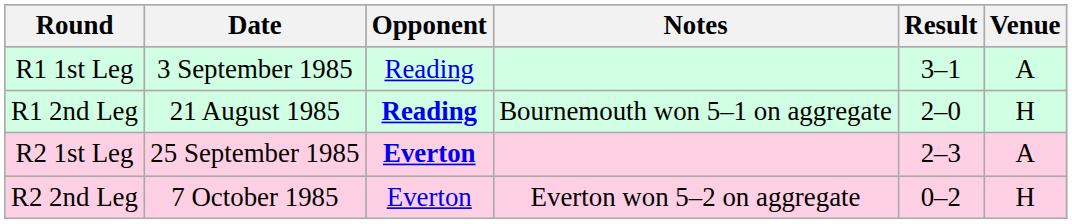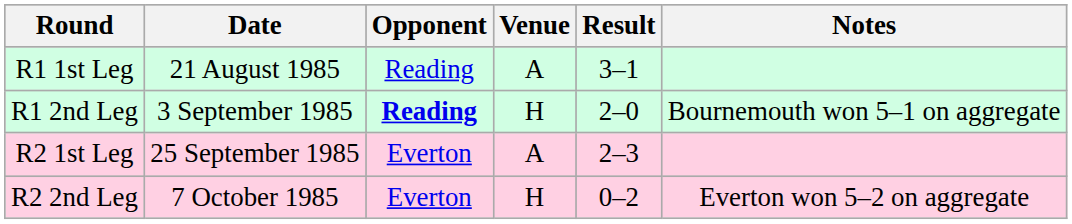 <table class="wikitable" style="text-align:center">
 <tr>
 <th>Round</th>
 <th>Date</th>
 <th>Opponent</th>
+<th>Venue</th>
+<th>Result</th>
 <th>Notes</th>
-<th>Result</th>
-<th>Venue</th>
 </tr>
 <tr style="background-color: #d0ffe3;">
 <td>R1 1st Leg</td>
-<td>3 September 1985</td>
+<td>21 August 1985</td>
 <td><a href='#'>Reading</a></td>
+<td>A</td>
+<td>3–1</td>
 <td></td>
-<td>3–1</td>
-<td>A</td>
 </tr>
 <tr style="background-color: #d0ffe3;">
 <td>R1 2nd Leg</td>
-<td>21 August 1985</td>
+<td>3 September 1985</td>
 <td><strong><a href='#'>Reading</a></strong></td>
+<td>H</td>
+<td>2–0</td>
 <td>Bournemouth won 5–1 on aggregate</td>
-<td>2–0</td>
-<td>H</td>
 </tr>
 <tr style="background-color: #ffd0e3;">
 <td>R2 1st Leg</td>
 <td>25 September 1985</td>
-<td><strong><a href='#'>Everton</a></strong></td>
+<td><a href='#'>Everton</a></td>
+<td>A</td>
+<td>2–3</td>
 <td></td>
-<td>2–3</td>
-<td>A</td>
 </tr>
 <tr style="background-color: #ffd0e3;">
 <td>R2 2nd Leg</td>
 <td>7 October 1985</td>
 <td><a href='#'>Everton</a></td>
+<td>H</td>
+<td>0–2</td>
 <td>Everton won 5–2 on aggregate</td>
-<td>0–2</td>
-<td>H</td>
 </tr>
 </table>
